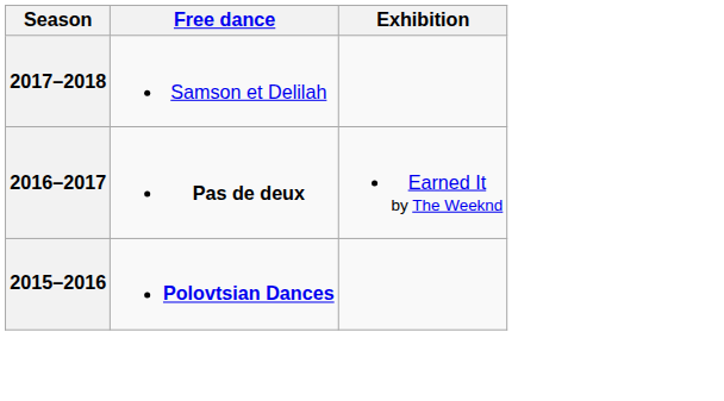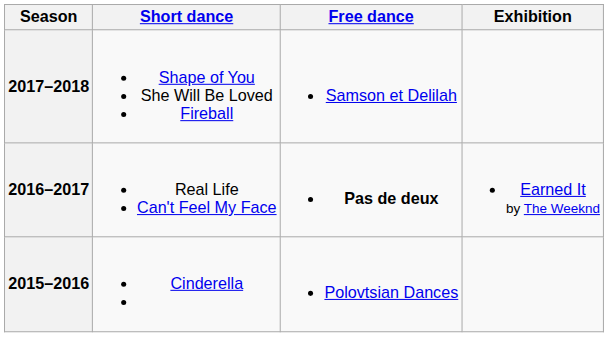 <table class="wikitable" style="text-align:center">
 <tr>
 <th>Season</th>
+<th><a href='#'>Short dance</a></th>
 <th><a href='#'>Free dance</a></th>
 <th>Exhibition</th>
 </tr>
 <tr>
 <th>2017–2018 <br></th>
+<td><br><ul><li><a href='#'>Shape of You</a> <br></li><li>She Will Be Loved <br> </li><li><a href='#'>Fireball</a> <br></li></ul></td>
 <td><br><ul><li><a href='#'>Samson et Delilah</a> <br> </li></ul></td>
 <td></td>
 </tr>
 <tr>
 <th>2016–2017 <br> </th>
+<td><br><ul><li> Real Life <br></li><li> <a href='#'>Can't Feel My Face</a> <br></li></ul></td>
 <td><strong><br><ul><li>Pas de deux <br></li></ul></strong></td>
 <td><br><ul><li><a href='#'>Earned It</a><br><small>by <a href='#'>The Weeknd</a></small></li></ul></td>
 </tr>
 <tr>
 <th>2015–2016 <br> </th>
-<td><strong><br><ul><li><a href='#'>Polovtsian Dances</a> <br></li></ul></strong></td>
+<td><br><ul><li> <a href='#'>Cinderella</a> <br></li><li></li></ul></td>
+<td><br><ul><li><a href='#'>Polovtsian Dances</a> <br></li></ul></td>
 <td></td>
 </tr>
 </table>
